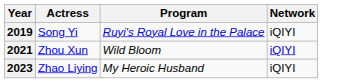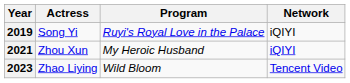 <table class="wikitable plainrowheaders">
 <tr>
 <th>Year</th>
 <th>Actress</th>
 <th>Program</th>
 <th>Network</th>
 </tr>
 <tr>
 <th scope="row">2019</th>
 <td><a href='#'>Song Yi</a></td>
 <td><em><a href='#'>Ruyi's Royal Love in the Palace</a></em></td>
 <td>iQIYI</td>
 </tr>
 <tr>
 <th scope="row">2021</th>
 <td><a href='#'>Zhou Xun</a></td>
-<td><em>Wild Bloom</em></td>
+<td><em>My Heroic Husband</em></td>
 <td><a href='#'>iQIYI</a></td>
 </tr>
 <tr>
 <th scope="row">2023</th>
 <td><a href='#'>Zhao Liying</a></td>
-<td><em>My Heroic Husband</em></td>
-<td>iQIYI</td>
+<td><em>Wild Bloom</em></td>
+<td><a href='#'>Tencent Video</a></td>
 </tr>
 </table>
